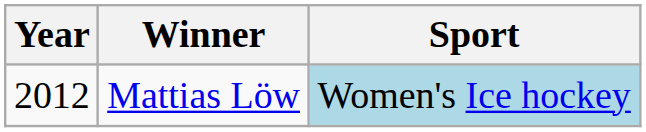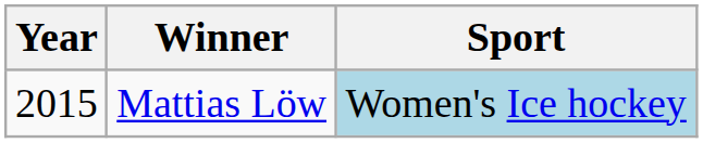 <table class="wikitable">
 <tr>
 <th>Year</th>
 <th>Winner</th>
 <th>Sport</th>
 </tr>
 <tr>
-<td>2012</td>
+<td>2015</td>
 <td><a href='#'>Mattias Löw</a></td>
 <td style="background: lightblue;">Women's <a href='#'>Ice hockey</a></td>
 </tr>
 </table>
